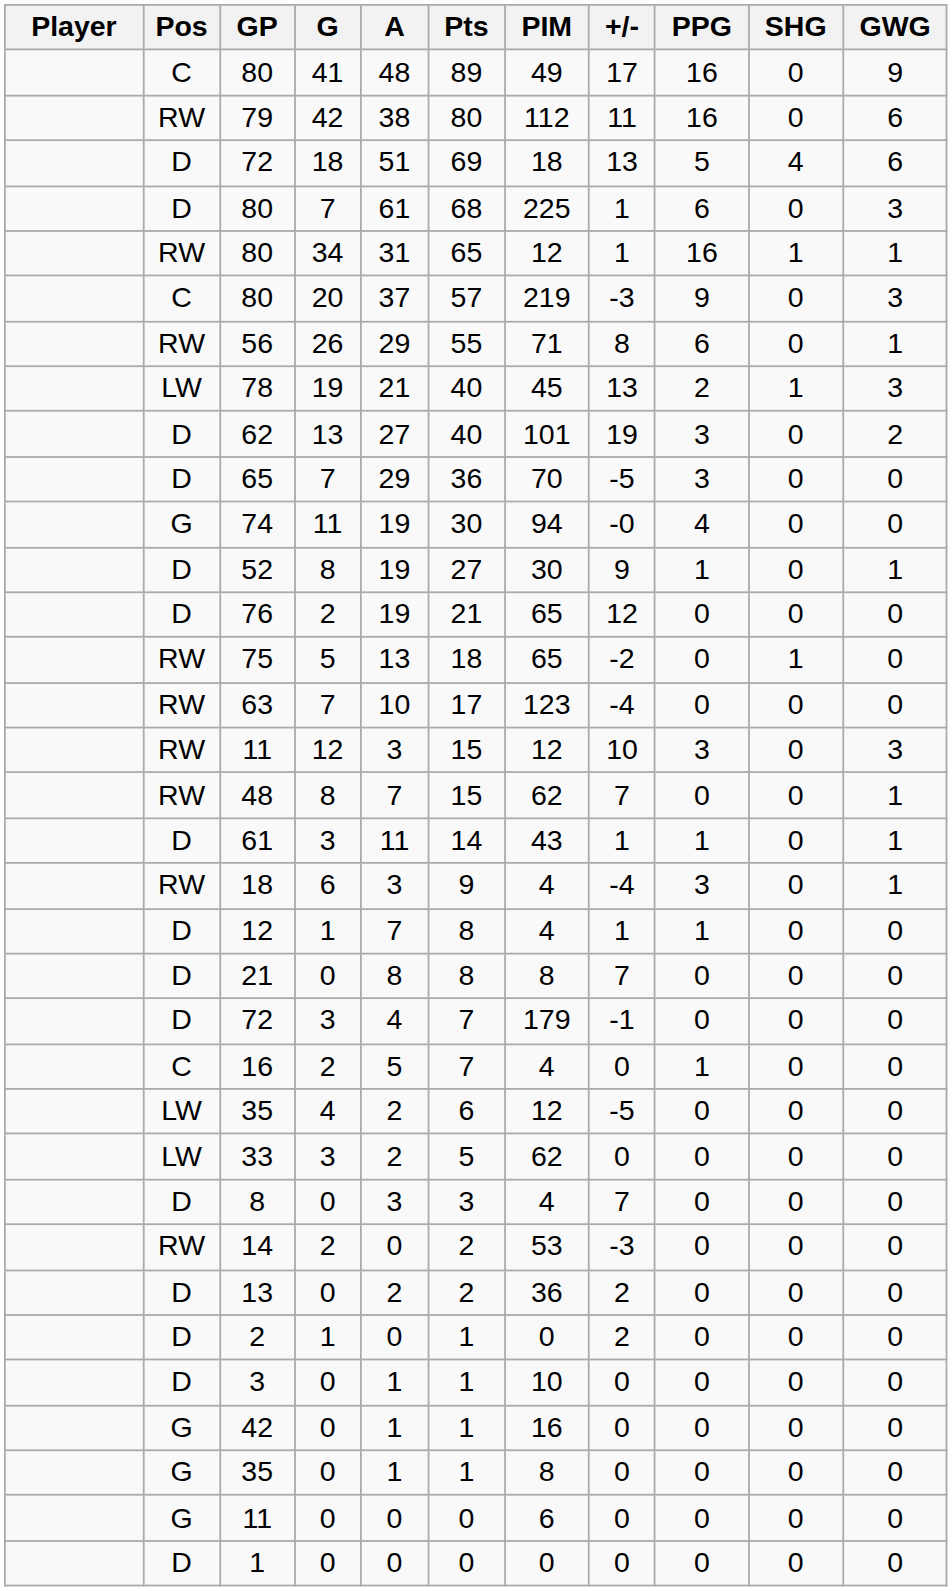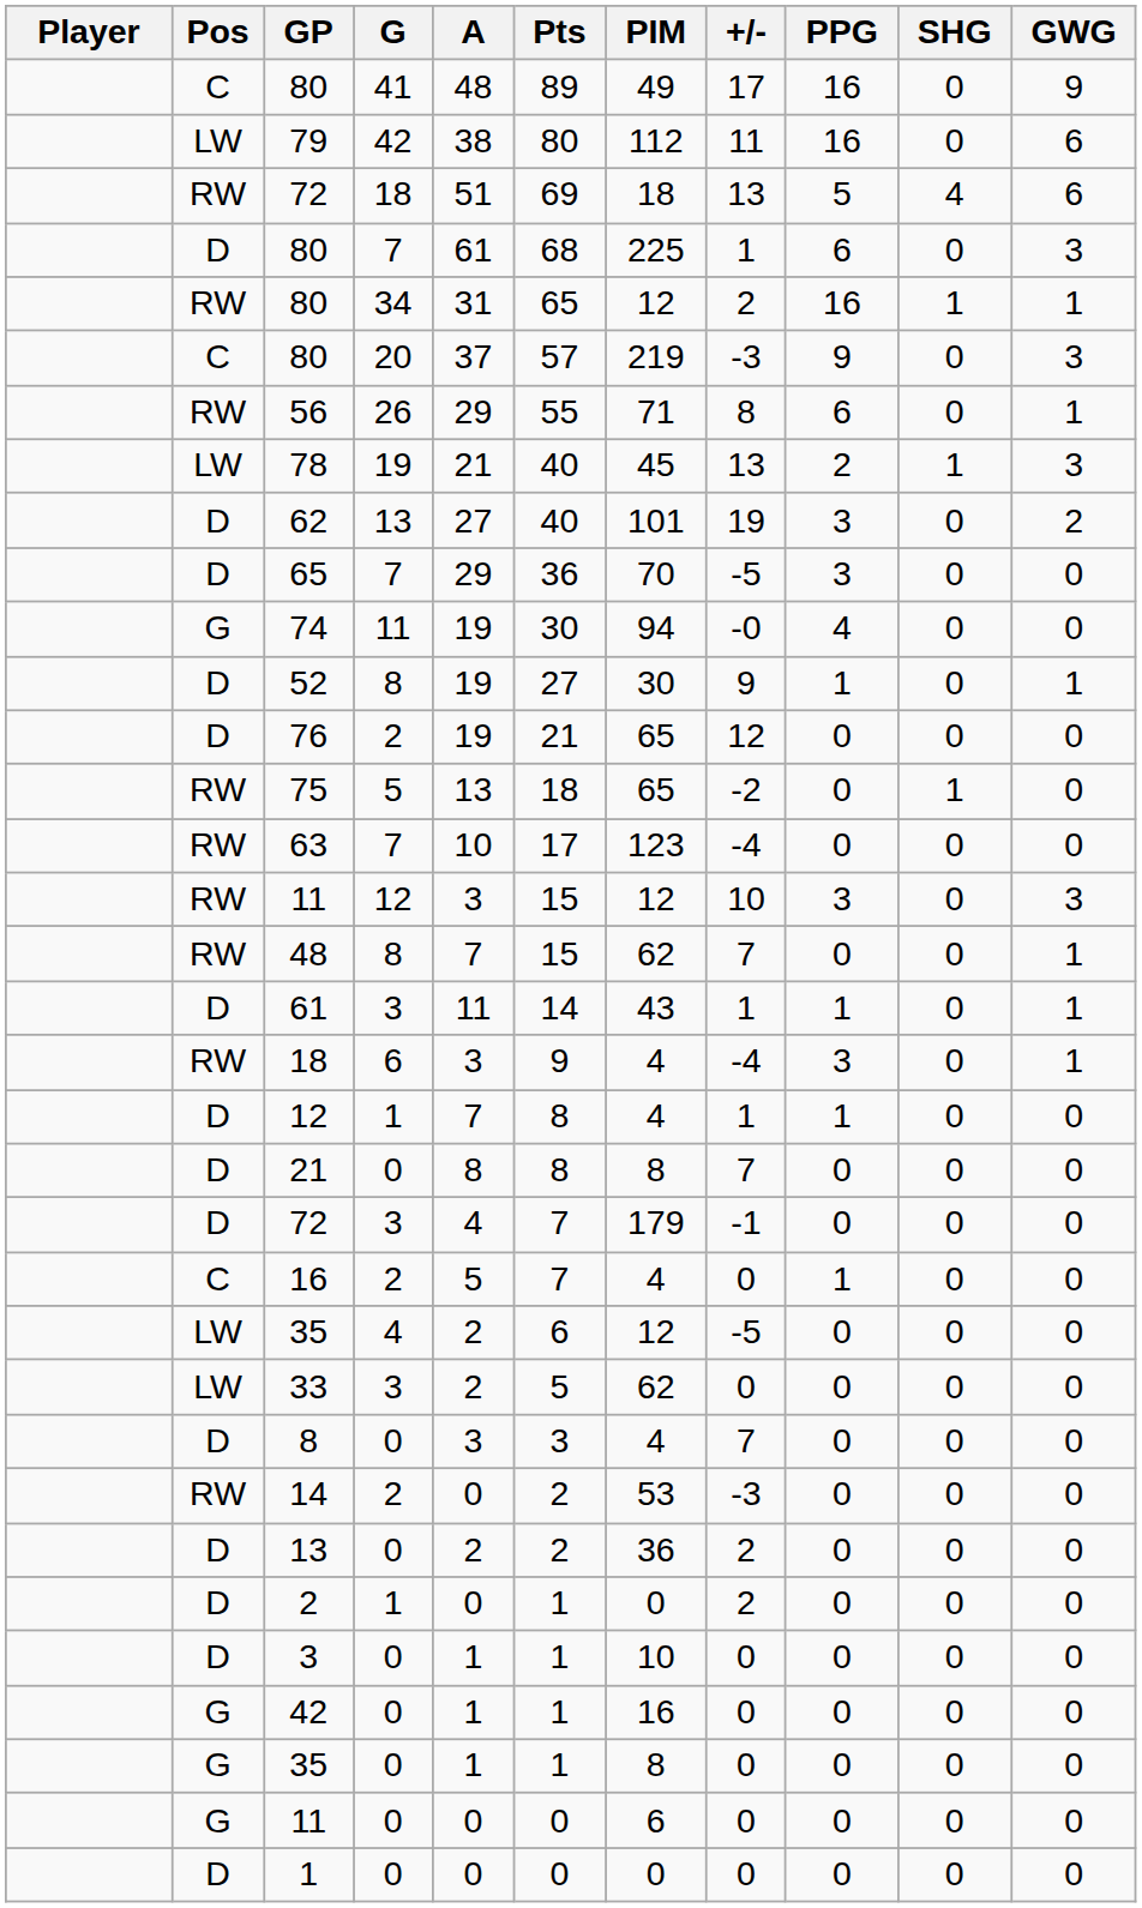 <table class="wikitable sortable" width="60%">
 <tr ALIGN="center">
 <th bgcolor="#DDDDFF" width="10%">Player</th>
 <th bgcolor="#DDDDFF" width="3%" title="Position">Pos</th>
 <th bgcolor="#DDDDFF" width="5%" title="Games played">GP</th>
 <th bgcolor="#DDDDFF" width="5%" title="Goals">G</th>
 <th bgcolor="#DDDDFF" width="5%" title="Assists">A</th>
 <th bgcolor="#DDDDFF" width="5%" title="Points">Pts</th>
 <th bgcolor="#DDDDFF" width="5%" title="Penalties in Minutes">PIM</th>
 <th bgcolor="#DDDDFF" width="5%" title="Plus/Minus">+/-</th>
 <th bgcolor="#DDDDFF" width="5%" title="Power Play Goals">PPG</th>
 <th bgcolor="#DDDDFF" width="5%" title="Short-handed Goals">SHG</th>
 <th bgcolor="#DDDDFF" width="5%" title="Game-winning Goals">GWG</th>
 </tr>
 <tr align="center">
 <td align="right"></td>
 <td>C</td>
 <td>80</td>
 <td>41</td>
 <td>48</td>
 <td>89</td>
 <td>49</td>
 <td>17</td>
 <td>16</td>
 <td>0</td>
 <td>9</td>
 </tr>
 <tr align="center">
 <td align="right"></td>
-<td>RW</td>
+<td>LW</td>
 <td>79</td>
 <td>42</td>
 <td>38</td>
 <td>80</td>
 <td>112</td>
 <td>11</td>
 <td>16</td>
 <td>0</td>
 <td>6</td>
 </tr>
 <tr align="center">
 <td align="right"></td>
-<td>D</td>
+<td>RW</td>
 <td>72</td>
 <td>18</td>
 <td>51</td>
 <td>69</td>
 <td>18</td>
 <td>13</td>
 <td>5</td>
 <td>4</td>
 <td>6</td>
 </tr>
 <tr align="center">
 <td align="right"></td>
 <td>D</td>
 <td>80</td>
 <td>7</td>
 <td>61</td>
 <td>68</td>
 <td>225</td>
 <td>1</td>
 <td>6</td>
 <td>0</td>
 <td>3</td>
 </tr>
 <tr align="center">
 <td align="right"></td>
 <td>RW</td>
 <td>80</td>
 <td>34</td>
 <td>31</td>
 <td>65</td>
 <td>12</td>
-<td>1</td>
+<td>2</td>
 <td>16</td>
 <td>1</td>
 <td>1</td>
 </tr>
 <tr align="center">
 <td align="right"></td>
 <td>C</td>
 <td>80</td>
 <td>20</td>
 <td>37</td>
 <td>57</td>
 <td>219</td>
 <td>-3</td>
 <td>9</td>
 <td>0</td>
 <td>3</td>
 </tr>
 <tr align="center">
 <td align="right"></td>
 <td>RW</td>
 <td>56</td>
 <td>26</td>
 <td>29</td>
 <td>55</td>
 <td>71</td>
 <td>8</td>
 <td>6</td>
 <td>0</td>
 <td>1</td>
 </tr>
 <tr align="center">
 <td align="right"></td>
 <td>LW</td>
 <td>78</td>
 <td>19</td>
 <td>21</td>
 <td>40</td>
 <td>45</td>
 <td>13</td>
 <td>2</td>
 <td>1</td>
 <td>3</td>
 </tr>
 <tr align="center">
 <td align="right"></td>
 <td>D</td>
 <td>62</td>
 <td>13</td>
 <td>27</td>
 <td>40</td>
 <td>101</td>
 <td>19</td>
 <td>3</td>
 <td>0</td>
 <td>2</td>
 </tr>
 <tr align="center">
 <td align="right"></td>
 <td>D</td>
 <td>65</td>
 <td>7</td>
 <td>29</td>
 <td>36</td>
 <td>70</td>
 <td>-5</td>
 <td>3</td>
 <td>0</td>
 <td>0</td>
 </tr>
 <tr align="center">
 <td align="right"></td>
 <td>G</td>
 <td>74</td>
 <td>11</td>
 <td>19</td>
 <td>30</td>
 <td>94</td>
 <td>-0</td>
 <td>4</td>
 <td>0</td>
 <td>0</td>
 </tr>
 <tr align="center">
 <td align="right"></td>
 <td>D</td>
 <td>52</td>
 <td>8</td>
 <td>19</td>
 <td>27</td>
 <td>30</td>
 <td>9</td>
 <td>1</td>
 <td>0</td>
 <td>1</td>
 </tr>
 <tr align="center">
 <td align="right"></td>
 <td>D</td>
 <td>76</td>
 <td>2</td>
 <td>19</td>
 <td>21</td>
 <td>65</td>
 <td>12</td>
 <td>0</td>
 <td>0</td>
 <td>0</td>
 </tr>
 <tr align="center">
 <td align="right"></td>
 <td>RW</td>
 <td>75</td>
 <td>5</td>
 <td>13</td>
 <td>18</td>
 <td>65</td>
 <td>-2</td>
 <td>0</td>
 <td>1</td>
 <td>0</td>
 </tr>
 <tr align="center">
 <td align="right"></td>
 <td>RW</td>
 <td>63</td>
 <td>7</td>
 <td>10</td>
 <td>17</td>
 <td>123</td>
 <td>-4</td>
 <td>0</td>
 <td>0</td>
 <td>0</td>
 </tr>
 <tr align="center">
 <td align="right"></td>
 <td>RW</td>
 <td>11</td>
 <td>12</td>
 <td>3</td>
 <td>15</td>
 <td>12</td>
 <td>10</td>
 <td>3</td>
 <td>0</td>
 <td>3</td>
 </tr>
 <tr align="center">
 <td align="right"></td>
 <td>RW</td>
 <td>48</td>
 <td>8</td>
 <td>7</td>
 <td>15</td>
 <td>62</td>
 <td>7</td>
 <td>0</td>
 <td>0</td>
 <td>1</td>
 </tr>
 <tr align="center">
 <td align="right"></td>
 <td>D</td>
 <td>61</td>
 <td>3</td>
 <td>11</td>
 <td>14</td>
 <td>43</td>
 <td>1</td>
 <td>1</td>
 <td>0</td>
 <td>1</td>
 </tr>
 <tr align="center">
 <td align="right"></td>
 <td>RW</td>
 <td>18</td>
 <td>6</td>
 <td>3</td>
 <td>9</td>
 <td>4</td>
 <td>-4</td>
 <td>3</td>
 <td>0</td>
 <td>1</td>
 </tr>
 <tr align="center">
 <td align="right"></td>
 <td>D</td>
 <td>12</td>
 <td>1</td>
 <td>7</td>
 <td>8</td>
 <td>4</td>
 <td>1</td>
 <td>1</td>
 <td>0</td>
 <td>0</td>
 </tr>
 <tr align="center">
 <td align="right"></td>
 <td>D</td>
 <td>21</td>
 <td>0</td>
 <td>8</td>
 <td>8</td>
 <td>8</td>
 <td>7</td>
 <td>0</td>
 <td>0</td>
 <td>0</td>
 </tr>
 <tr align="center">
 <td align="right"></td>
 <td>D</td>
 <td>72</td>
 <td>3</td>
 <td>4</td>
 <td>7</td>
 <td>179</td>
 <td>-1</td>
 <td>0</td>
 <td>0</td>
 <td>0</td>
 </tr>
 <tr align="center">
 <td align="right"></td>
 <td>C</td>
 <td>16</td>
 <td>2</td>
 <td>5</td>
 <td>7</td>
 <td>4</td>
 <td>0</td>
 <td>1</td>
 <td>0</td>
 <td>0</td>
 </tr>
 <tr align="center">
 <td align="right"></td>
 <td>LW</td>
 <td>35</td>
 <td>4</td>
 <td>2</td>
 <td>6</td>
 <td>12</td>
 <td>-5</td>
 <td>0</td>
 <td>0</td>
 <td>0</td>
 </tr>
 <tr align="center">
 <td align="right"></td>
 <td>LW</td>
 <td>33</td>
 <td>3</td>
 <td>2</td>
 <td>5</td>
 <td>62</td>
 <td>0</td>
 <td>0</td>
 <td>0</td>
 <td>0</td>
 </tr>
 <tr align="center">
 <td align="right"></td>
 <td>D</td>
 <td>8</td>
 <td>0</td>
 <td>3</td>
 <td>3</td>
 <td>4</td>
 <td>7</td>
 <td>0</td>
 <td>0</td>
 <td>0</td>
 </tr>
 <tr align="center">
 <td align="right"></td>
 <td>RW</td>
 <td>14</td>
 <td>2</td>
 <td>0</td>
 <td>2</td>
 <td>53</td>
 <td>-3</td>
 <td>0</td>
 <td>0</td>
 <td>0</td>
 </tr>
 <tr align="center">
 <td align="right"></td>
 <td>D</td>
 <td>13</td>
 <td>0</td>
 <td>2</td>
 <td>2</td>
 <td>36</td>
 <td>2</td>
 <td>0</td>
 <td>0</td>
 <td>0</td>
 </tr>
 <tr align="center">
 <td align="right"></td>
 <td>D</td>
 <td>2</td>
 <td>1</td>
 <td>0</td>
 <td>1</td>
 <td>0</td>
 <td>2</td>
 <td>0</td>
 <td>0</td>
 <td>0</td>
 </tr>
 <tr align="center">
 <td align="right"></td>
 <td>D</td>
 <td>3</td>
 <td>0</td>
 <td>1</td>
 <td>1</td>
 <td>10</td>
 <td>0</td>
 <td>0</td>
 <td>0</td>
 <td>0</td>
 </tr>
 <tr align="center">
 <td align="right"></td>
 <td>G</td>
 <td>42</td>
 <td>0</td>
 <td>1</td>
 <td>1</td>
 <td>16</td>
 <td>0</td>
 <td>0</td>
 <td>0</td>
 <td>0</td>
 </tr>
 <tr align="center">
 <td align="right"></td>
 <td>G</td>
 <td>35</td>
 <td>0</td>
 <td>1</td>
 <td>1</td>
 <td>8</td>
 <td>0</td>
 <td>0</td>
 <td>0</td>
 <td>0</td>
 </tr>
 <tr align="center">
 <td align="right"></td>
 <td>G</td>
 <td>11</td>
 <td>0</td>
 <td>0</td>
 <td>0</td>
 <td>6</td>
 <td>0</td>
 <td>0</td>
 <td>0</td>
 <td>0</td>
 </tr>
 <tr align="center">
 <td align="right"></td>
 <td>D</td>
 <td>1</td>
 <td>0</td>
 <td>0</td>
 <td>0</td>
 <td>0</td>
 <td>0</td>
 <td>0</td>
 <td>0</td>
 <td>0</td>
 </tr>
 </table>
